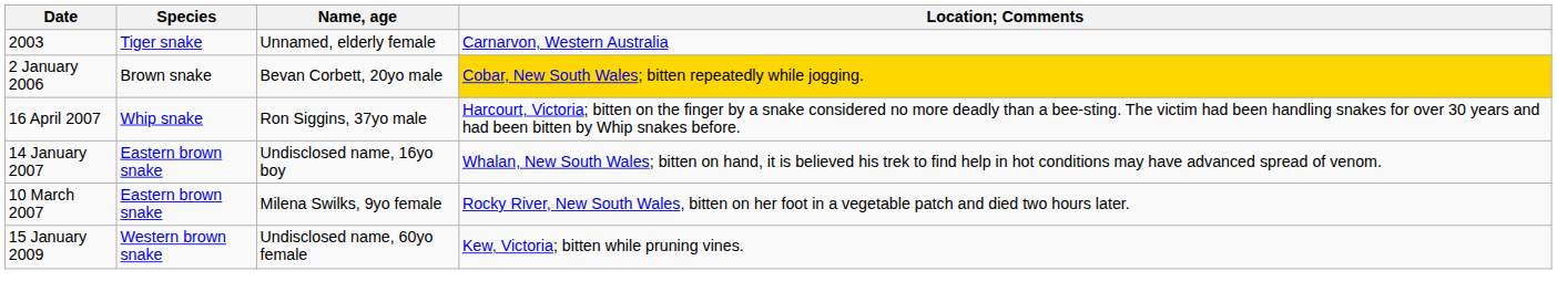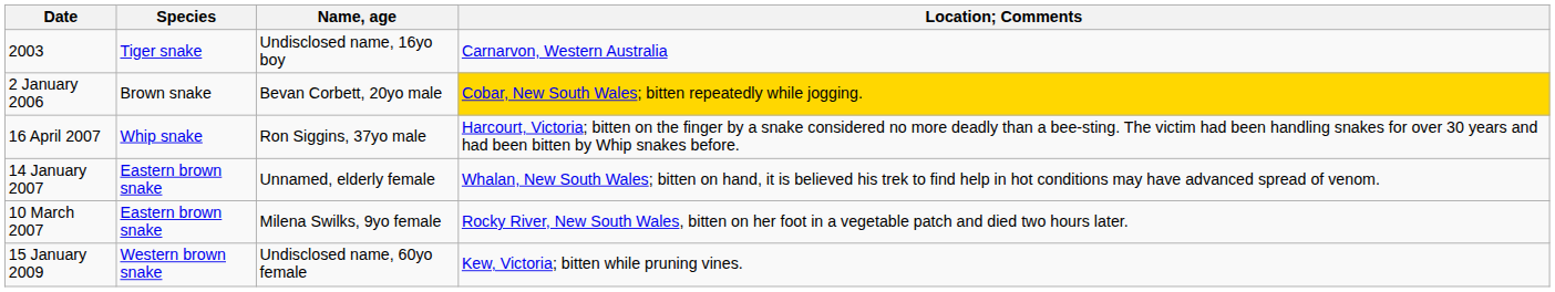 <table class="wikitable sortable">
 <tr>
 <th scope="col">Date</th>
 <th scope="col">Species</th>
 <th scope="col">Name, age</th>
 <th scope="col" class="unsortable">Location; Comments</th>
 </tr>
 <tr>
 <td data-sort-value="2003-01-01">2003</td>
 <td><a href='#'>Tiger snake</a></td>
-<td data-sort-value="ZZZ">Unnamed, elderly female</td>
+<td data-sort-value="ZZZ">Undisclosed name, 16yo boy</td>
 <td><a href='#'>Carnarvon, Western Australia</a></td>
 </tr>
 <tr>
 <td data-sort-value="2006-01-02">2 January 2006</td>
 <td>Brown snake</td>
 <td data-sort-value="corbett, bevan">Bevan Corbett, 20yo male</td>
 <td style="background: gold;"><a href='#'>Cobar, New South Wales</a>; bitten repeatedly while jogging.</td>
 </tr>
 <tr>
 <td data-sort-value="2007-04-16">16 April 2007</td>
 <td><a href='#'>Whip snake</a></td>
 <td data-sort-value="siggins, ron">Ron Siggins, 37yo male</td>
 <td><a href='#'>Harcourt, Victoria</a>; bitten on the finger by a snake considered no more deadly than a bee-sting. The victim had been handling snakes for over 30 years and had been bitten by Whip snakes before.</td>
 </tr>
 <tr>
 <td data-sort-value="2007-01-14">14 January 2007</td>
 <td><a href='#'>Eastern brown snake</a></td>
-<td data-sort-value="ZZZ">Undisclosed name, 16yo boy</td>
+<td data-sort-value="ZZZ">Unnamed, elderly female</td>
 <td><a href='#'>Whalan, New South Wales</a>; bitten on hand, it is believed his trek to find help in hot conditions may have advanced spread of venom.</td>
 </tr>
 <tr>
 <td data-sort-value="2007-03-10">10 March 2007</td>
 <td><a href='#'>Eastern brown snake</a></td>
 <td data-sort-value="swilks, milena">Milena Swilks, 9yo female</td>
 <td><a href='#'>Rocky River, New South Wales</a>, bitten on her foot in a vegetable patch and died two hours later.</td>
 </tr>
 <tr>
 <td data-sort-value="2009-01-15">15 January 2009</td>
 <td><a href='#'>Western brown snake</a></td>
 <td data-sort-value="ZZZ">Undisclosed name, 60yo female</td>
 <td><a href='#'>Kew, Victoria</a>; bitten while pruning vines.</td>
 </tr>
 </table>
